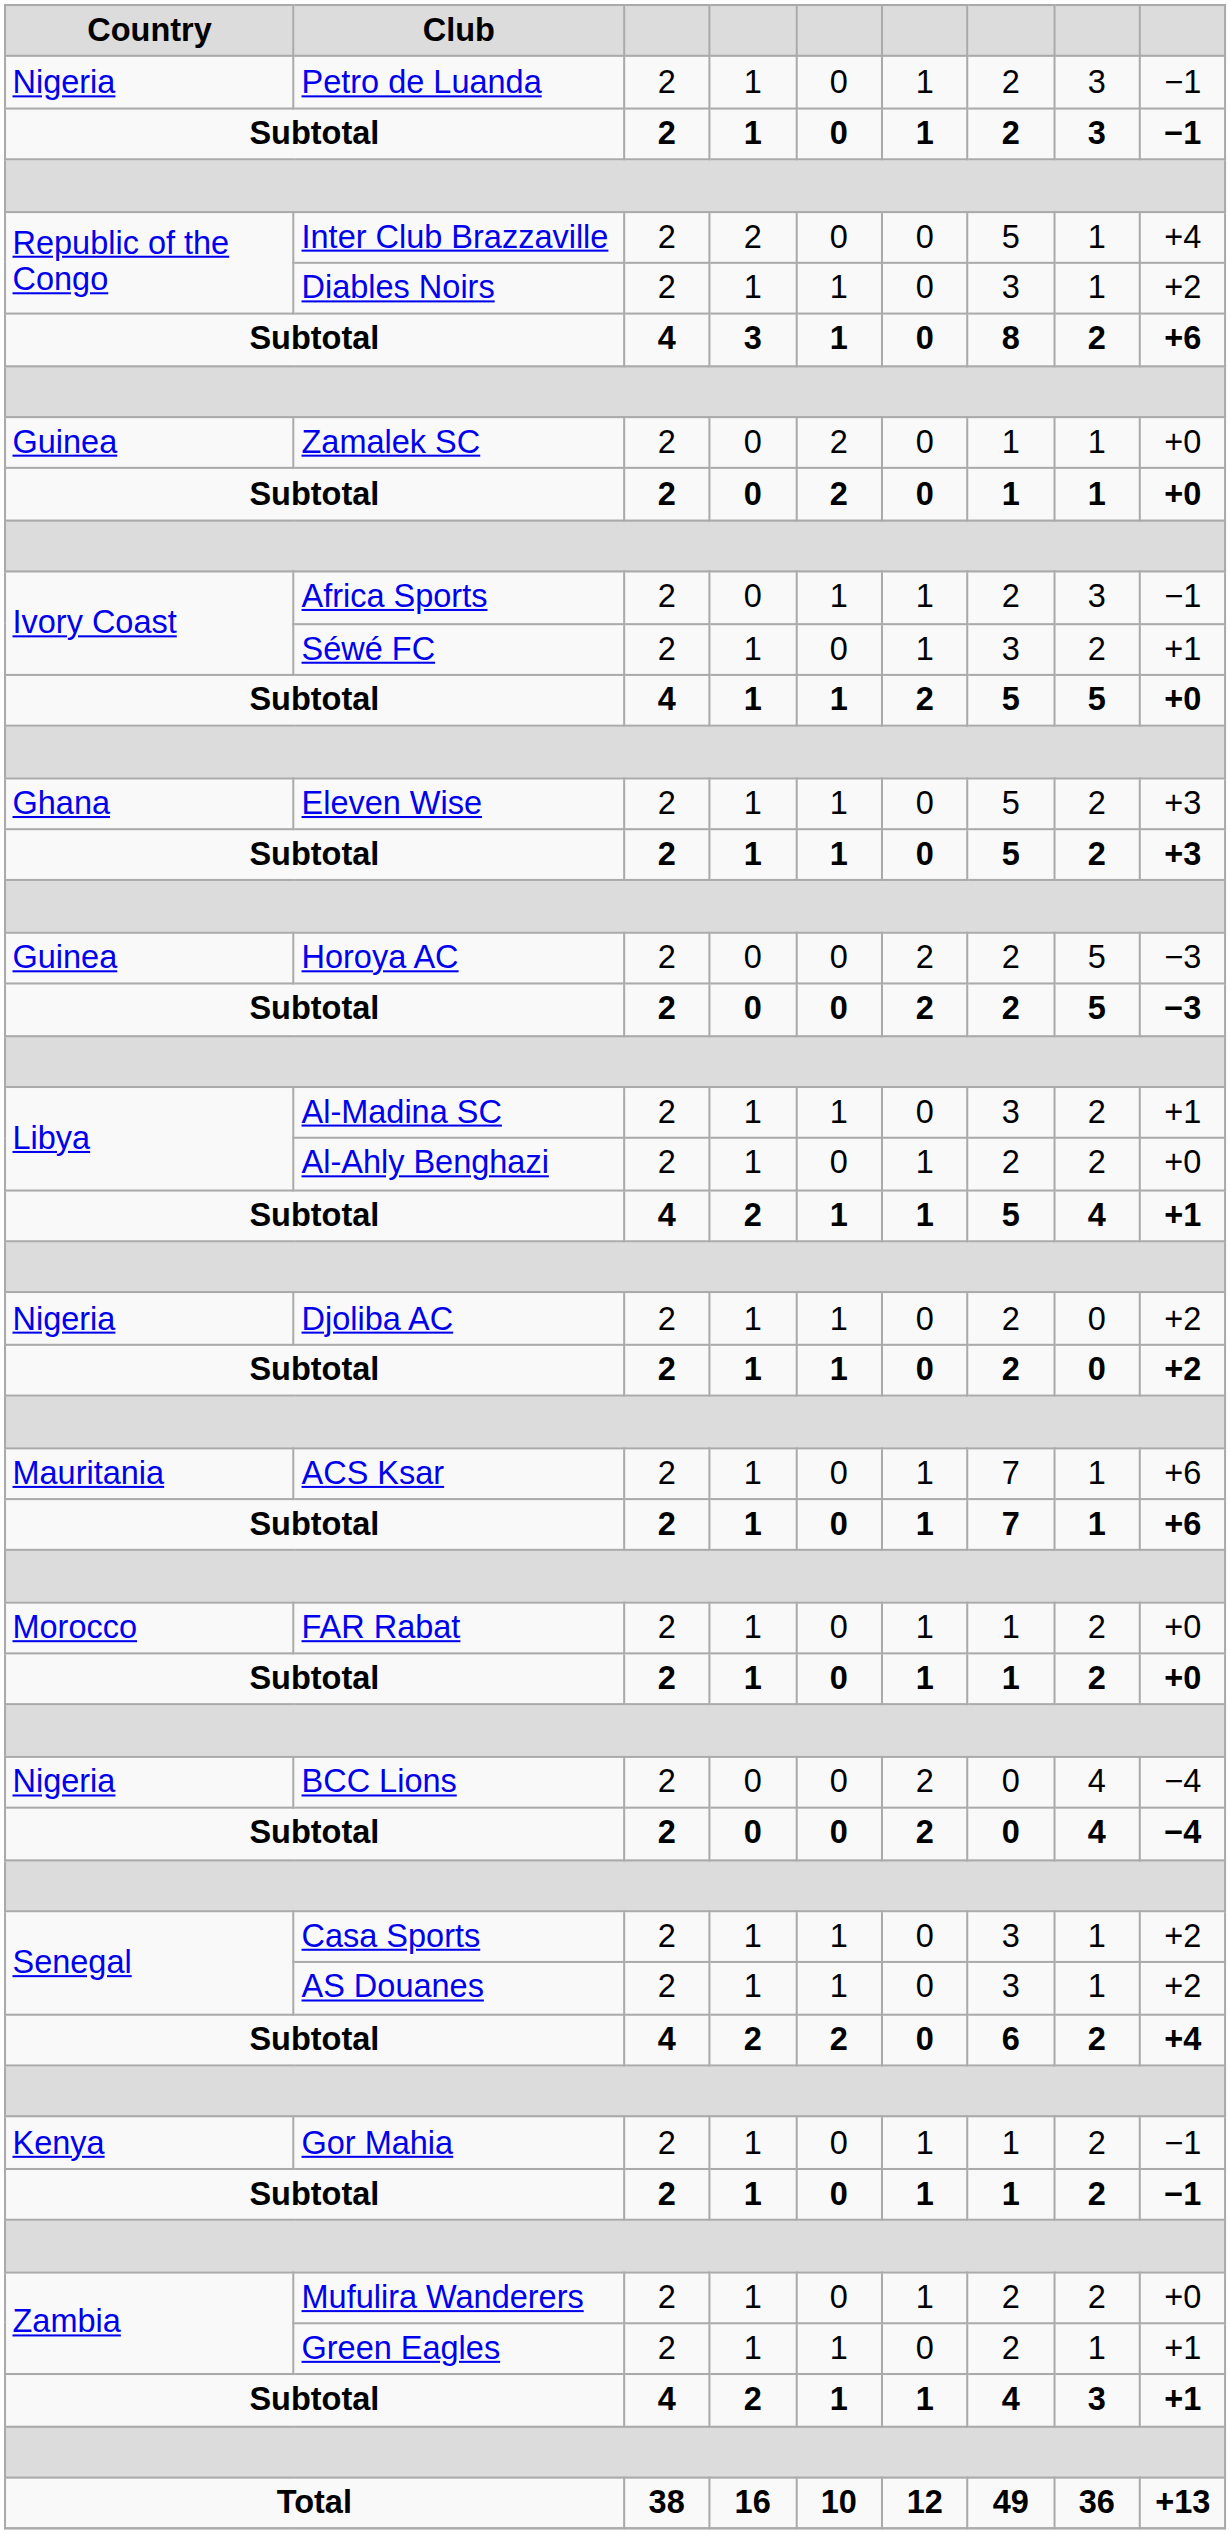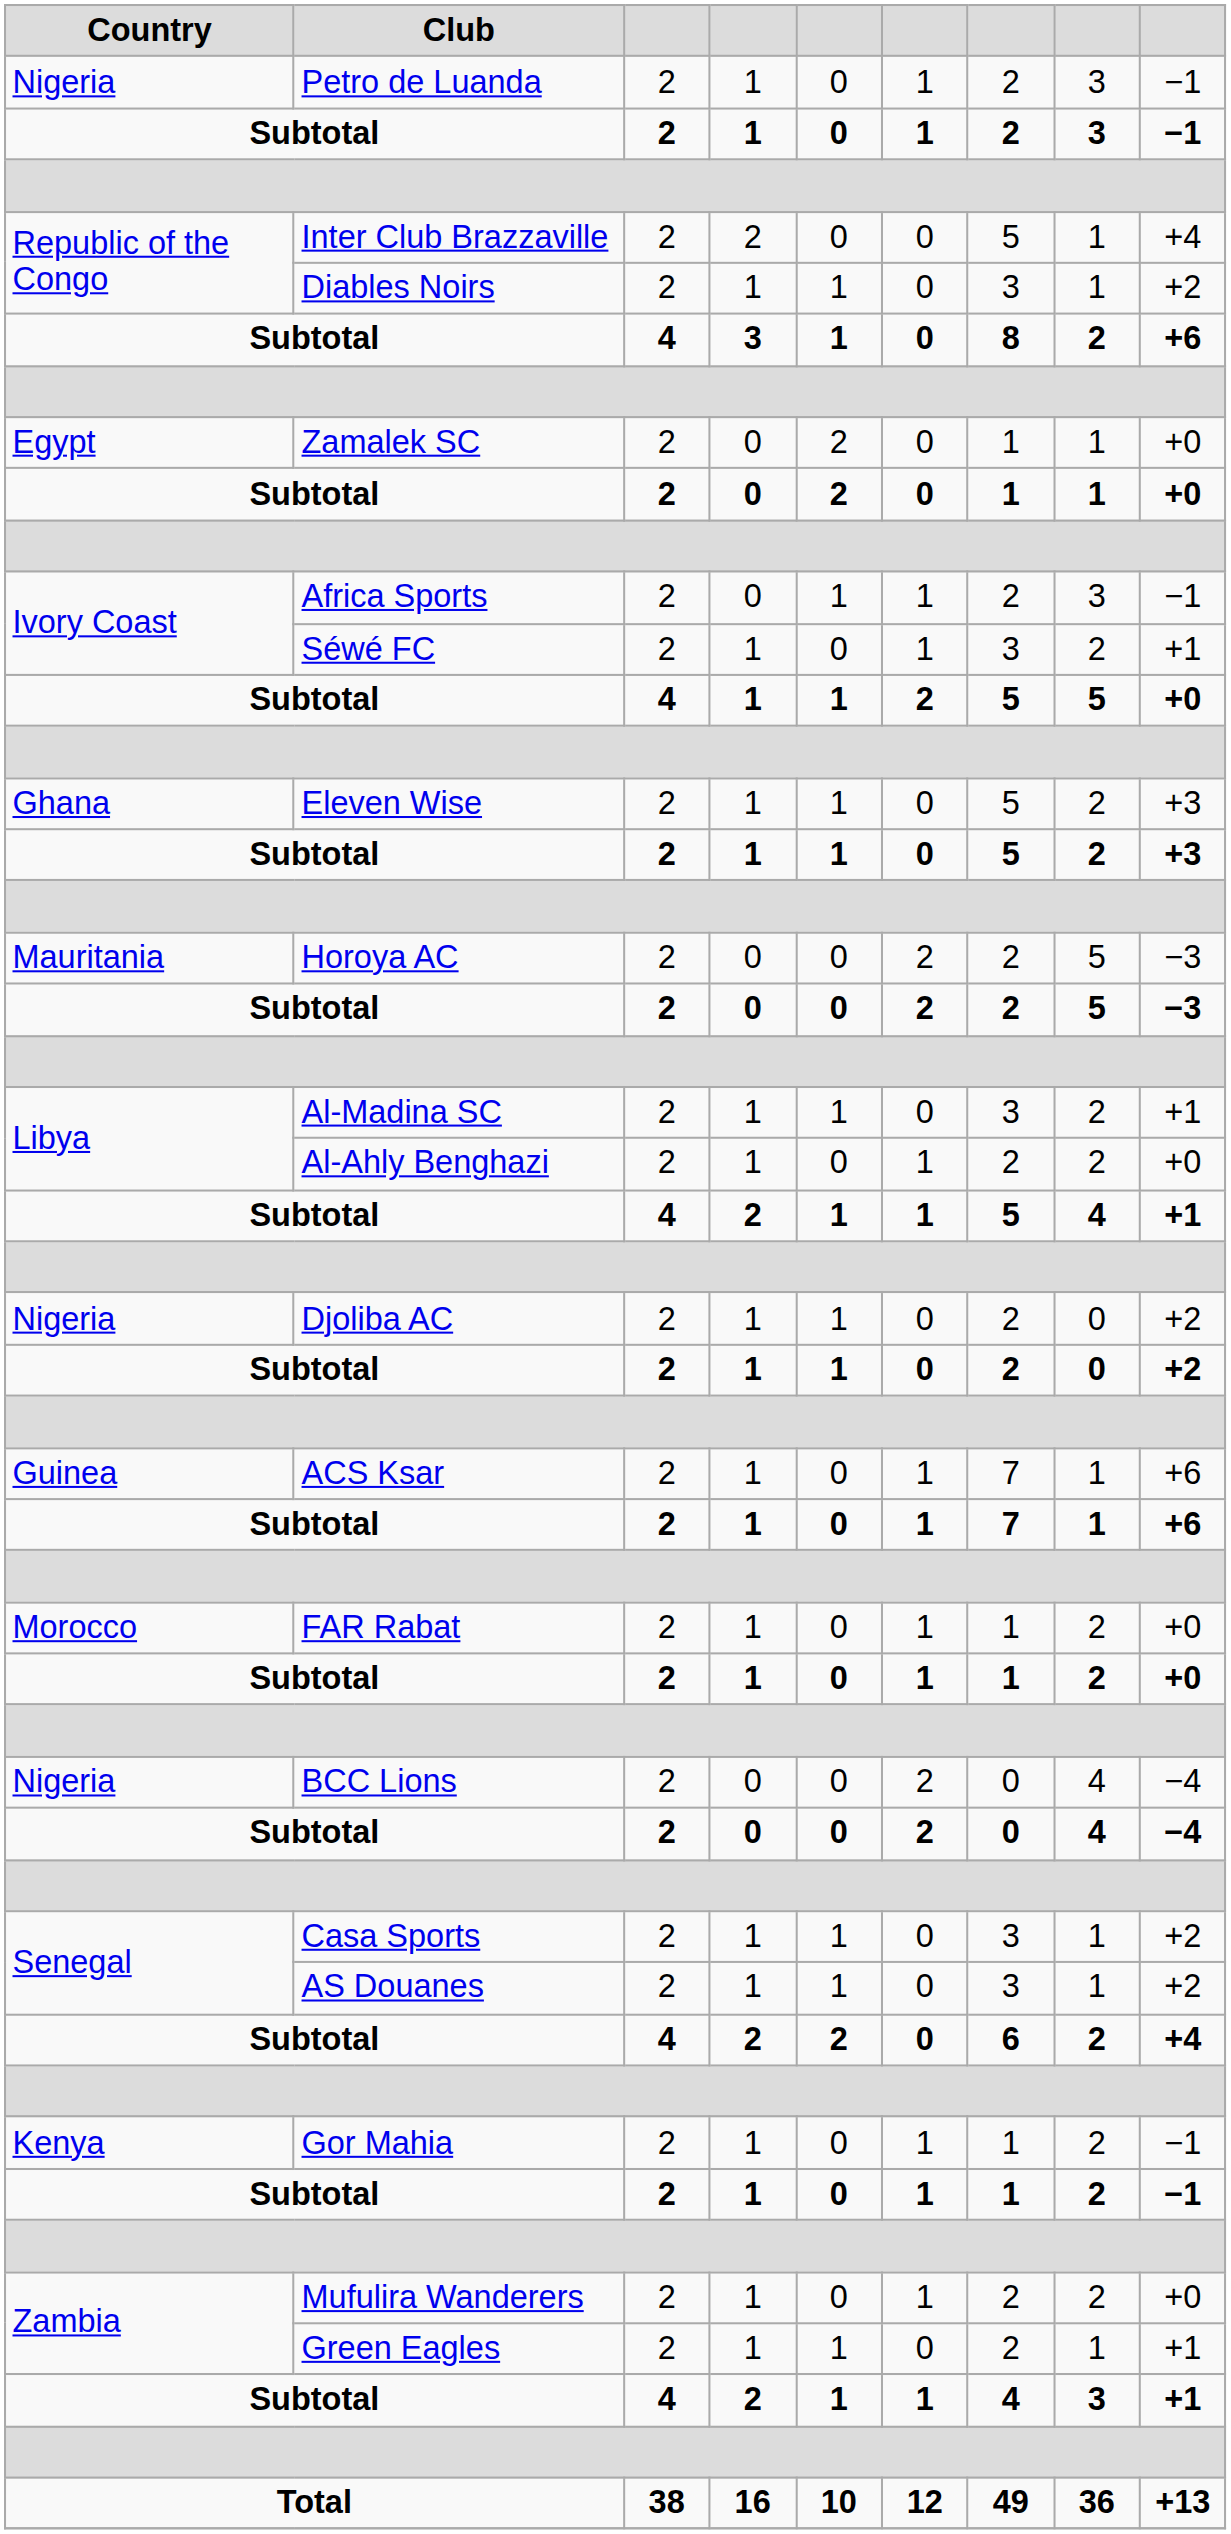 <table class="wikitable" style="text-align: center;">
 <tr>
 <th width="135" style="background:#DCDCDC">Country</th>
 <th width="155" style="background:#DCDCDC">Club</th>
 <th width="35" style="background:#DCDCDC"></th>
 <th width="35" style="background:#DCDCDC"></th>
 <th width="35" style="background:#DCDCDC"></th>
 <th width="35" style="background:#DCDCDC"></th>
 <th width="35" style="background:#DCDCDC"></th>
 <th width="35" style="background:#DCDCDC"></th>
 <th width="35" style="background:#DCDCDC"></th>
 </tr>
 <tr>
 <td align=left> <a href='#'>Nigeria</a></td>
 <td align=left><a href='#'>Petro de Luanda</a></td>
 <td>2</td>
 <td>1</td>
 <td>0</td>
 <td>1</td>
 <td>2</td>
 <td>3</td>
 <td>−1</td>
 </tr>
 <tr>
 <td colspan=2 align-"center"><strong>Subtotal</strong></td>
 <td><strong>2</strong></td>
 <td><strong>1</strong></td>
 <td><strong>0</strong></td>
 <td><strong>1</strong></td>
 <td><strong>2</strong></td>
 <td><strong>3</strong></td>
 <td><strong>−1</strong></td>
 </tr>
 <tr>
 <th colspan=9 height="18" style="background:#DCDCDC"></th>
 </tr>
 <tr>
 <td rowspan=2 align=left> <a href='#'>Republic of the Congo</a></td>
 <td align=left><a href='#'>Inter Club Brazzaville</a></td>
 <td>2</td>
 <td>2</td>
 <td>0</td>
 <td>0</td>
 <td>5</td>
 <td>1</td>
 <td>+4</td>
 </tr>
 <tr>
 <td align=left><a href='#'>Diables Noirs</a></td>
 <td>2</td>
 <td>1</td>
 <td>1</td>
 <td>0</td>
 <td>3</td>
 <td>1</td>
 <td>+2</td>
 </tr>
 <tr>
 <td colspan=2 align-"center"><strong>Subtotal</strong></td>
 <td><strong>4</strong></td>
 <td><strong>3</strong></td>
 <td><strong>1</strong></td>
 <td><strong>0</strong></td>
 <td><strong>8</strong></td>
 <td><strong>2</strong></td>
 <td><strong>+6</strong></td>
 </tr>
 <tr>
 <th colspan=9 height="18" style="background:#DCDCDC"></th>
 </tr>
 <tr>
-<td align=left> <a href='#'>Guinea</a></td>
+<td align=left> <a href='#'>Egypt</a></td>
 <td align=left><a href='#'>Zamalek SC</a></td>
 <td>2</td>
 <td>0</td>
 <td>2</td>
 <td>0</td>
 <td>1</td>
 <td>1</td>
 <td>+0</td>
 </tr>
 <tr>
 <td colspan=2 align-"center"><strong>Subtotal</strong></td>
 <td><strong>2</strong></td>
 <td><strong>0</strong></td>
 <td><strong>2</strong></td>
 <td><strong>0</strong></td>
 <td><strong>1</strong></td>
 <td><strong>1</strong></td>
 <td><strong>+0</strong></td>
 </tr>
 <tr>
 <th colspan=9 height="18" style="background:#DCDCDC"></th>
 </tr>
 <tr>
 <td rowspan=2 align=left> <a href='#'>Ivory Coast</a></td>
 <td align=left><a href='#'>Africa Sports</a></td>
 <td>2</td>
 <td>0</td>
 <td>1</td>
 <td>1</td>
 <td>2</td>
 <td>3</td>
 <td>−1</td>
 </tr>
 <tr>
 <td align=left><a href='#'>Séwé FC</a></td>
 <td>2</td>
 <td>1</td>
 <td>0</td>
 <td>1</td>
 <td>3</td>
 <td>2</td>
 <td>+1</td>
 </tr>
 <tr>
 <td colspan=2 align-"center"><strong>Subtotal</strong></td>
 <td><strong>4</strong></td>
 <td><strong>1</strong></td>
 <td><strong>1</strong></td>
 <td><strong>2</strong></td>
 <td><strong>5</strong></td>
 <td><strong>5</strong></td>
 <td><strong>+0</strong></td>
 </tr>
 <tr>
 <th colspan=9 height="18" style="background:#DCDCDC"></th>
 </tr>
 <tr>
 <td align=left> <a href='#'>Ghana</a></td>
 <td align=left><a href='#'>Eleven Wise</a></td>
 <td>2</td>
 <td>1</td>
 <td>1</td>
 <td>0</td>
 <td>5</td>
 <td>2</td>
 <td>+3</td>
 </tr>
 <tr>
 <td colspan=2 align-"center"><strong>Subtotal</strong></td>
 <td><strong>2</strong></td>
 <td><strong>1</strong></td>
 <td><strong>1</strong></td>
 <td><strong>0</strong></td>
 <td><strong>5</strong></td>
 <td><strong>2</strong></td>
 <td><strong>+3</strong></td>
 </tr>
 <tr>
 <th colspan=9 height="18" style="background:#DCDCDC"></th>
 </tr>
 <tr>
-<td align=left> <a href='#'>Guinea</a></td>
+<td align=left> <a href='#'>Mauritania</a></td>
 <td align=left><a href='#'>Horoya AC</a></td>
 <td>2</td>
 <td>0</td>
 <td>0</td>
 <td>2</td>
 <td>2</td>
 <td>5</td>
 <td>−3</td>
 </tr>
 <tr>
 <td colspan=2 align-"center"><strong>Subtotal</strong></td>
 <td><strong>2</strong></td>
 <td><strong>0</strong></td>
 <td><strong>0</strong></td>
 <td><strong>2</strong></td>
 <td><strong>2</strong></td>
 <td><strong>5</strong></td>
 <td><strong>−3</strong></td>
 </tr>
 <tr>
 <th colspan=9 height="18" style="background:#DCDCDC"></th>
 </tr>
 <tr>
 <td rowspan=2 align=left> <a href='#'>Libya</a></td>
 <td align=left><a href='#'>Al-Madina SC</a></td>
 <td>2</td>
 <td>1</td>
 <td>1</td>
 <td>0</td>
 <td>3</td>
 <td>2</td>
 <td>+1</td>
 </tr>
 <tr>
 <td align=left><a href='#'>Al-Ahly Benghazi</a></td>
 <td>2</td>
 <td>1</td>
 <td>0</td>
 <td>1</td>
 <td>2</td>
 <td>2</td>
 <td>+0</td>
 </tr>
 <tr>
 <td colspan=2 align-"center"><strong>Subtotal</strong></td>
 <td><strong>4</strong></td>
 <td><strong>2</strong></td>
 <td><strong>1</strong></td>
 <td><strong>1</strong></td>
 <td><strong>5</strong></td>
 <td><strong>4</strong></td>
 <td><strong>+1</strong></td>
 </tr>
 <tr>
 <th colspan=9 height="18" style="background:#DCDCDC"></th>
 </tr>
 <tr>
 <td align=left> <a href='#'>Nigeria</a></td>
 <td align=left><a href='#'>Djoliba AC</a></td>
 <td>2</td>
 <td>1</td>
 <td>1</td>
 <td>0</td>
 <td>2</td>
 <td>0</td>
 <td>+2</td>
 </tr>
 <tr>
 <td colspan=2 align-"center"><strong>Subtotal</strong></td>
 <td><strong>2</strong></td>
 <td><strong>1</strong></td>
 <td><strong>1</strong></td>
 <td><strong>0</strong></td>
 <td><strong>2</strong></td>
 <td><strong>0</strong></td>
 <td><strong>+2</strong></td>
 </tr>
 <tr>
 <th colspan=9 height="18" style="background:#DCDCDC"></th>
 </tr>
 <tr>
-<td align=left> <a href='#'>Mauritania</a></td>
+<td align=left> <a href='#'>Guinea</a></td>
 <td align=left><a href='#'>ACS Ksar</a></td>
 <td>2</td>
 <td>1</td>
 <td>0</td>
 <td>1</td>
 <td>7</td>
 <td>1</td>
 <td>+6</td>
 </tr>
 <tr>
 <td colspan=2 align-"center"><strong>Subtotal</strong></td>
 <td><strong>2</strong></td>
 <td><strong>1</strong></td>
 <td><strong>0</strong></td>
 <td><strong>1</strong></td>
 <td><strong>7</strong></td>
 <td><strong>1</strong></td>
 <td><strong>+6</strong></td>
 </tr>
 <tr>
 <th colspan=9 height="18" style="background:#DCDCDC"></th>
 </tr>
 <tr>
 <td align=left> <a href='#'>Morocco</a></td>
 <td align=left><a href='#'>FAR Rabat</a></td>
 <td>2</td>
 <td>1</td>
 <td>0</td>
 <td>1</td>
 <td>1</td>
 <td>2</td>
 <td>+0</td>
 </tr>
 <tr>
 <td colspan=2 align-"center"><strong>Subtotal</strong></td>
 <td><strong>2</strong></td>
 <td><strong>1</strong></td>
 <td><strong>0</strong></td>
 <td><strong>1</strong></td>
 <td><strong>1</strong></td>
 <td><strong>2</strong></td>
 <td><strong>+0</strong></td>
 </tr>
 <tr>
 <th colspan=9 height="18" style="background:#DCDCDC"></th>
 </tr>
 <tr>
 <td align=left> <a href='#'>Nigeria</a></td>
 <td align=left><a href='#'>BCC Lions</a></td>
 <td>2</td>
 <td>0</td>
 <td>0</td>
 <td>2</td>
 <td>0</td>
 <td>4</td>
 <td>−4</td>
 </tr>
 <tr>
 <td colspan=2 align-"center"><strong>Subtotal</strong></td>
 <td><strong>2</strong></td>
 <td><strong>0</strong></td>
 <td><strong>0</strong></td>
 <td><strong>2</strong></td>
 <td><strong>0</strong></td>
 <td><strong>4</strong></td>
 <td><strong>−4</strong></td>
 </tr>
 <tr>
 <th colspan=9 height="18" style="background:#DCDCDC"></th>
 </tr>
 <tr>
 <td rowspan=2 align=left> <a href='#'>Senegal</a></td>
 <td align=left><a href='#'>Casa Sports</a></td>
 <td>2</td>
 <td>1</td>
 <td>1</td>
 <td>0</td>
 <td>3</td>
 <td>1</td>
 <td>+2</td>
 </tr>
 <tr>
 <td align=left><a href='#'>AS Douanes</a></td>
 <td>2</td>
 <td>1</td>
 <td>1</td>
 <td>0</td>
 <td>3</td>
 <td>1</td>
 <td>+2</td>
 </tr>
 <tr>
 <td colspan=2 align-"center"><strong>Subtotal</strong></td>
 <td><strong>4</strong></td>
 <td><strong>2</strong></td>
 <td><strong>2</strong></td>
 <td><strong>0</strong></td>
 <td><strong>6</strong></td>
 <td><strong>2</strong></td>
 <td><strong>+4</strong></td>
 </tr>
 <tr>
 <th colspan=9 height="18" style="background:#DCDCDC"></th>
 </tr>
 <tr>
 <td align=left> <a href='#'>Kenya</a></td>
 <td align=left><a href='#'>Gor Mahia</a></td>
 <td>2</td>
 <td>1</td>
 <td>0</td>
 <td>1</td>
 <td>1</td>
 <td>2</td>
 <td>−1</td>
 </tr>
 <tr>
 <td colspan=2 align-"center"><strong>Subtotal</strong></td>
 <td><strong>2</strong></td>
 <td><strong>1</strong></td>
 <td><strong>0</strong></td>
 <td><strong>1</strong></td>
 <td><strong>1</strong></td>
 <td><strong>2</strong></td>
 <td><strong>−1</strong></td>
 </tr>
 <tr>
 <th colspan=9 height="18" style="background:#DCDCDC"></th>
 </tr>
 <tr>
 <td rowspan=2 align=left> <a href='#'>Zambia</a></td>
 <td align=left><a href='#'>Mufulira Wanderers</a></td>
 <td>2</td>
 <td>1</td>
 <td>0</td>
 <td>1</td>
 <td>2</td>
 <td>2</td>
 <td>+0</td>
 </tr>
 <tr>
 <td align=left><a href='#'>Green Eagles</a></td>
 <td>2</td>
 <td>1</td>
 <td>1</td>
 <td>0</td>
 <td>2</td>
 <td>1</td>
 <td>+1</td>
 </tr>
 <tr>
 <td colspan=2 align-"center"><strong>Subtotal</strong></td>
 <td><strong>4</strong></td>
 <td><strong>2</strong></td>
 <td><strong>1</strong></td>
 <td><strong>1</strong></td>
 <td><strong>4</strong></td>
 <td><strong>3</strong></td>
 <td><strong>+1</strong></td>
 </tr>
 <tr>
 <th colspan=9 height="18" style="background:#DCDCDC"></th>
 </tr>
 <tr>
 <td colspan=2 align-"center"><strong>Total</strong></td>
 <td><strong>38</strong></td>
 <td><strong>16</strong></td>
 <td><strong>10</strong></td>
 <td><strong>12</strong></td>
 <td><strong>49</strong></td>
 <td><strong>36</strong></td>
 <td><strong>+13</strong></td>
 </tr>
 <tr>
 </tr>
 </table>
